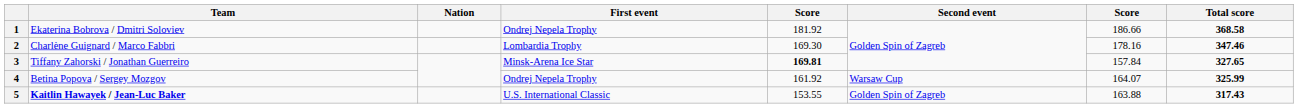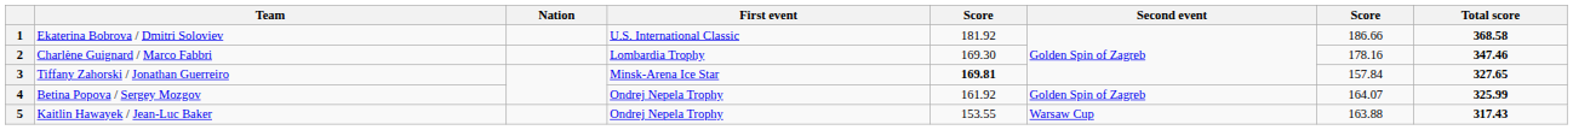 <table class="wikitable unsortable" style="text-align:left; width:100%">
 <tr>
 <th scope="col"></th>
 <th scope="col">Team</th>
 <th scope="col">Nation</th>
 <th scope="col">First event</th>
 <th scope="col">Score</th>
 <th scope="col">Second event</th>
 <th scope="col">Score</th>
 <th scope="col">Total score</th>
 </tr>
 <tr>
 <th scope="row">1</th>
 <td><a href='#'>Ekaterina Bobrova</a> / <a href='#'>Dmitri Soloviev</a></td>
 <td></td>
-<td><a href='#'>Ondrej Nepela Trophy</a></td>
+<td><a href='#'>U.S. International Classic</a></td>
 <td style="text-align:center">181.92</td>
 <td rowspan="3"><a href='#'>Golden Spin of Zagreb</a></td>
 <td style="text-align:center">186.66</td>
 <td style="text-align:center"><strong>368.58</strong></td>
 </tr>
 <tr>
 <th scope="row">2</th>
 <td><a href='#'>Charlène Guignard</a> / <a href='#'>Marco Fabbri</a></td>
 <td></td>
 <td><a href='#'>Lombardia Trophy</a></td>
 <td style="text-align:center">169.30</td>
 <td style="text-align:center">178.16</td>
 <td style="text-align:center"><strong>347.46</strong></td>
 </tr>
 <tr>
 <th scope="row">3</th>
 <td><a href='#'>Tiffany Zahorski</a> / <a href='#'>Jonathan Guerreiro</a></td>
 <td rowspan="2"></td>
 <td><a href='#'>Minsk-Arena Ice Star</a></td>
 <td style="text-align:center"><strong>169.81</strong></td>
 <td style="text-align:center">157.84</td>
 <td style="text-align:center"><strong>327.65</strong></td>
 </tr>
 <tr>
 <th scope="row">4</th>
 <td><a href='#'>Betina Popova</a> / <a href='#'>Sergey Mozgov</a></td>
 <td><a href='#'>Ondrej Nepela Trophy</a></td>
 <td style="text-align:center">161.92</td>
-<td><a href='#'>Warsaw Cup</a></td>
+<td><a href='#'>Golden Spin of Zagreb</a></td>
 <td style="text-align:center">164.07</td>
 <td style="text-align:center"><strong>325.99</strong></td>
 </tr>
 <tr>
 <th scope="row">5</th>
-<td><strong><a href='#'>Kaitlin Hawayek</a> / <a href='#'>Jean-Luc Baker</a></strong></td>
+<td><a href='#'>Kaitlin Hawayek</a> / <a href='#'>Jean-Luc Baker</a></td>
 <td></td>
-<td><a href='#'>U.S. International Classic</a></td>
+<td><a href='#'>Ondrej Nepela Trophy</a></td>
 <td style="text-align:center">153.55</td>
-<td><a href='#'>Golden Spin of Zagreb</a></td>
+<td><a href='#'>Warsaw Cup</a></td>
 <td style="text-align:center">163.88</td>
 <td style="text-align:center"><strong>317.43</strong></td>
 </tr>
 </table>
